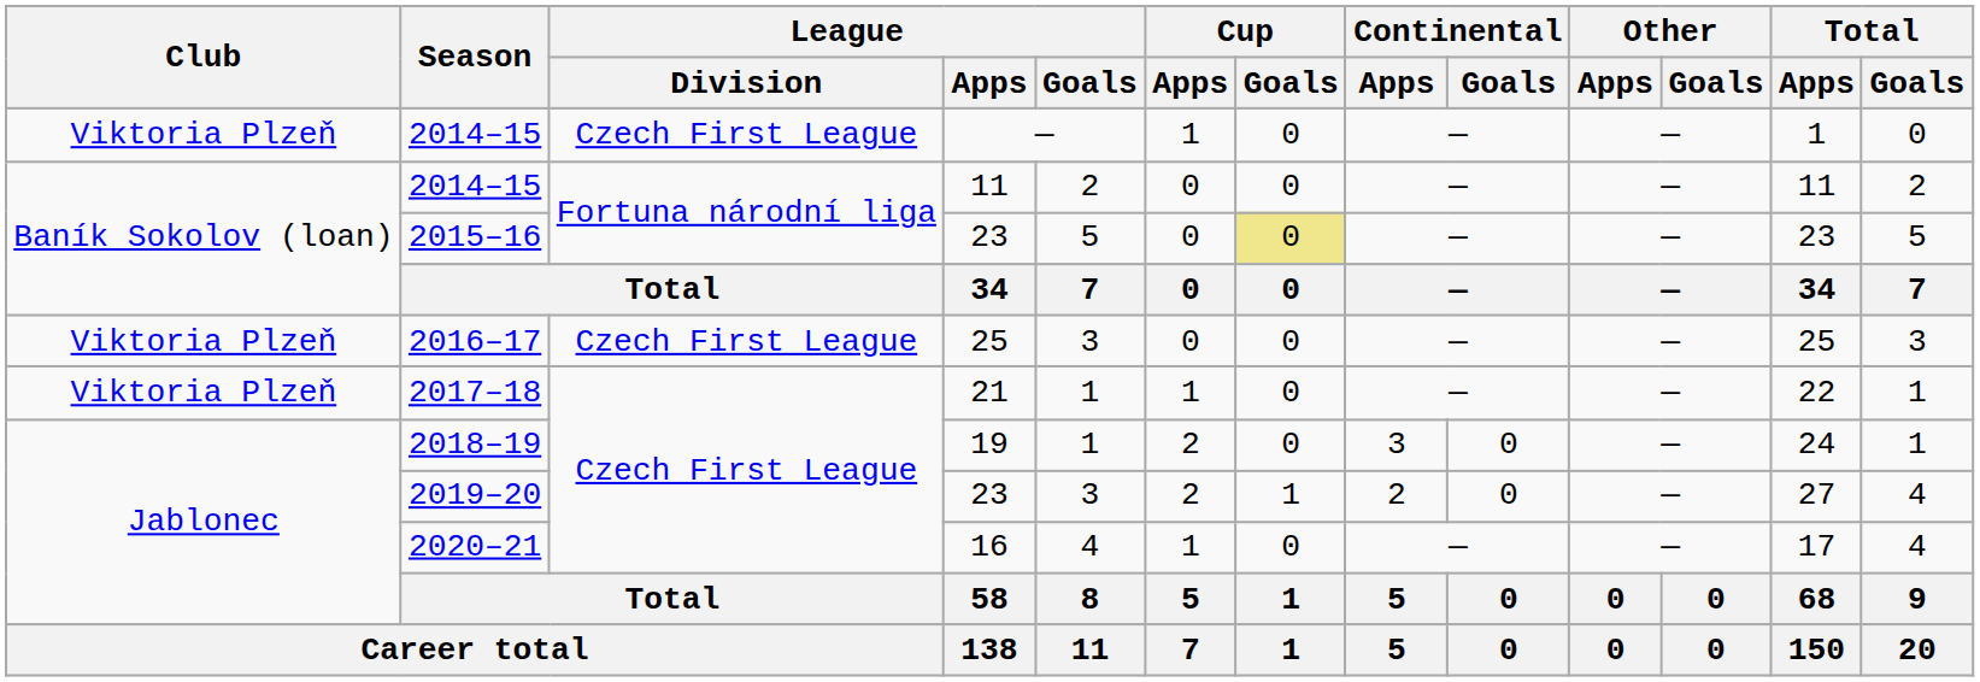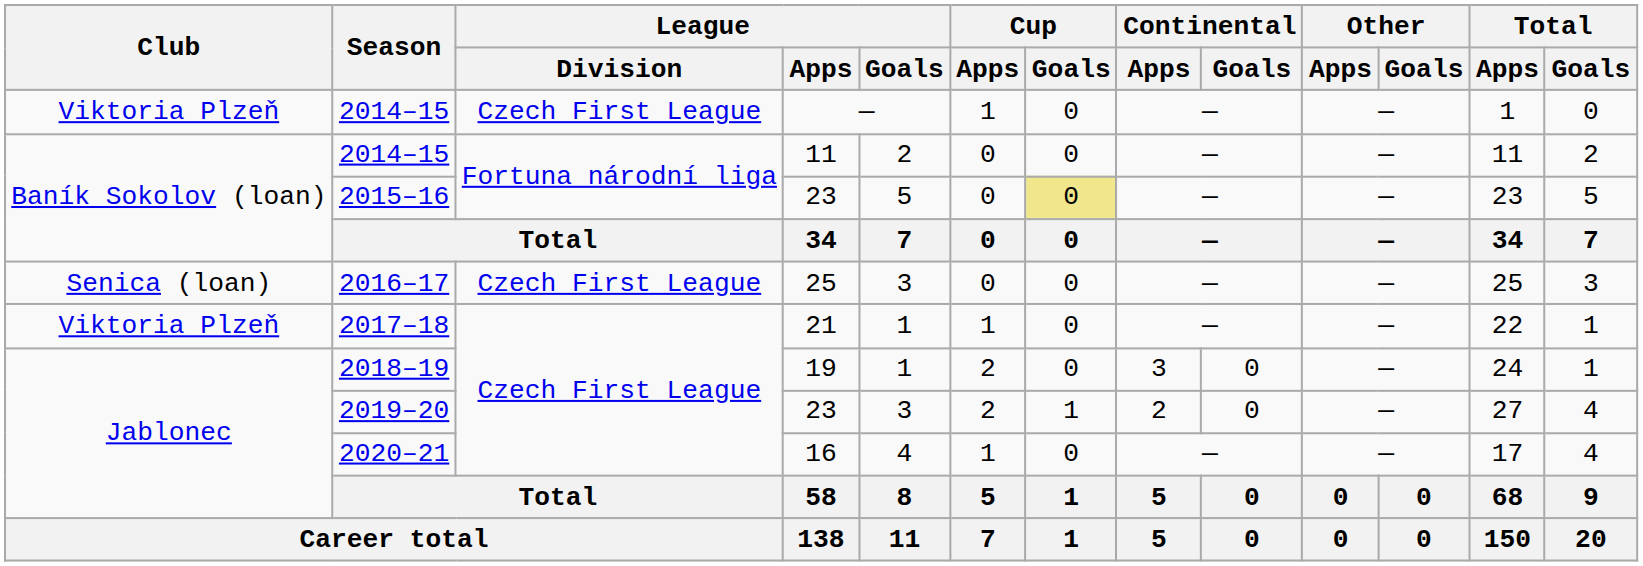 <table class="wikitable" style="text-align:center">
 <tr>
 <th rowspan=2>Club</th>
 <th rowspan=2>Season</th>
 <th colspan=3>League</th>
 <th colspan=2>Cup</th>
 <th colspan=2>Continental</th>
 <th colspan=2>Other</th>
 <th colspan=2>Total</th>
 </tr>
 <tr>
 <th>Division</th>
 <th>Apps</th>
 <th>Goals</th>
 <th>Apps</th>
 <th>Goals</th>
 <th>Apps</th>
 <th>Goals</th>
 <th>Apps</th>
 <th>Goals</th>
 <th>Apps</th>
 <th>Goals</th>
 </tr>
 <tr>
 <td><a href='#'>Viktoria Plzeň</a></td>
 <td><a href='#'>2014–15</a></td>
 <td><a href='#'>Czech First League</a></td>
 <td colspan="2">—</td>
 <td>1</td>
 <td>0</td>
 <td colspan="2">—</td>
 <td colspan="2">—</td>
 <td>1</td>
 <td>0</td>
 </tr>
 <tr>
 <td rowspan="3"><a href='#'>Baník Sokolov</a> (loan)</td>
 <td><a href='#'>2014–15</a></td>
 <td rowspan="2"><a href='#'>Fortuna národní liga</a></td>
 <td>11</td>
 <td>2</td>
 <td>0</td>
 <td>0</td>
 <td colspan="2">—</td>
 <td colspan="2">—</td>
 <td>11</td>
 <td>2</td>
 </tr>
 <tr>
 <td><a href='#'>2015–16</a></td>
 <td>23</td>
 <td>5</td>
 <td>0</td>
 <td style="background: khaki;">0</td>
 <td colspan="2">—</td>
 <td colspan="2">—</td>
 <td>23</td>
 <td>5</td>
 </tr>
 <tr>
 <th colspan="2">Total</th>
 <th>34</th>
 <th>7</th>
 <th>0</th>
 <th>0</th>
 <th colspan="2">—</th>
 <th colspan="2">—</th>
 <th>34</th>
 <th>7</th>
 </tr>
 <tr>
-<td><a href='#'>Viktoria Plzeň</a></td>
+<td><a href='#'>Senica</a> (loan)</td>
 <td><a href='#'>2016–17</a></td>
 <td><a href='#'>Czech First League</a></td>
 <td>25</td>
 <td>3</td>
 <td>0</td>
 <td>0</td>
 <td colspan="2">—</td>
 <td colspan="2">—</td>
 <td>25</td>
 <td>3</td>
 </tr>
 <tr>
 <td><a href='#'>Viktoria Plzeň</a></td>
 <td><a href='#'>2017–18</a></td>
 <td rowspan="4"><a href='#'>Czech First League</a></td>
 <td>21</td>
 <td>1</td>
 <td>1</td>
 <td>0</td>
 <td colspan="2">—</td>
 <td colspan="2">—</td>
 <td>22</td>
 <td>1</td>
 </tr>
 <tr>
 <td rowspan="4"><a href='#'>Jablonec</a></td>
 <td><a href='#'>2018–19</a></td>
 <td>19</td>
 <td>1</td>
 <td>2</td>
 <td>0</td>
 <td>3</td>
 <td>0</td>
 <td colspan="2">—</td>
 <td>24</td>
 <td>1</td>
 </tr>
 <tr>
 <td><a href='#'>2019–20</a></td>
 <td>23</td>
 <td>3</td>
 <td>2</td>
 <td>1</td>
 <td>2</td>
 <td>0</td>
 <td colspan="2">—</td>
 <td>27</td>
 <td>4</td>
 </tr>
 <tr>
 <td><a href='#'>2020–21</a></td>
 <td>16</td>
 <td>4</td>
 <td>1</td>
 <td>0</td>
 <td colspan="2">—</td>
 <td colspan="2">—</td>
 <td>17</td>
 <td>4</td>
 </tr>
 <tr>
 <th colspan="2">Total</th>
 <th>58</th>
 <th>8</th>
 <th>5</th>
 <th>1</th>
 <th>5</th>
 <th>0</th>
 <th>0</th>
 <th>0</th>
 <th>68</th>
 <th>9</th>
 </tr>
 <tr>
 <th colspan="3">Career total</th>
 <th>138</th>
 <th>11</th>
 <th>7</th>
 <th>1</th>
 <th>5</th>
 <th>0</th>
 <th>0</th>
 <th>0</th>
 <th>150</th>
 <th>20</th>
 </tr>
 </table>
